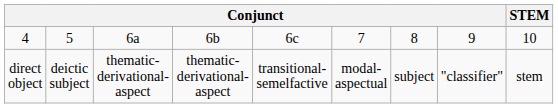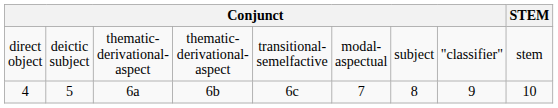 <table class="wikitable" style="width:100%">
 <tr>
 <th colspan="8" align="center">Conjunct</th>
 <th align="center">STEM</th>
+</tr>
+<tr>
+<td align="center">direct object</td>
+<td align="center">deictic subject</td>
+<td align="center">thematic-derivational-aspect</td>
+<td align="center">thematic-derivational-aspect</td>
+<td align="center">transitional-semelfactive</td>
+<td align="center">modal-aspectual</td>
+<td align="center">subject</td>
+<td align="center">"classifier"</td>
+<td align="center">stem</td>
 </tr>
 <tr>
 <td align="center">4</td>
 <td align="center">5</td>
 <td align="center">6a</td>
 <td align="center">6b</td>
 <td align="center">6c</td>
 <td align="center">7</td>
 <td align="center">8</td>
 <td align="center">9</td>
 <td align="center">10</td>
 </tr>
-<tr>
-<td align="center">direct object</td>
-<td align="center">deictic subject</td>
-<td align="center">thematic-derivational-aspect</td>
-<td align="center">thematic-derivational-aspect</td>
-<td align="center">transitional-semelfactive</td>
-<td align="center">modal-aspectual</td>
-<td align="center">subject</td>
-<td align="center">"classifier"</td>
-<td align="center">stem</td>
-</tr>
 </table>
